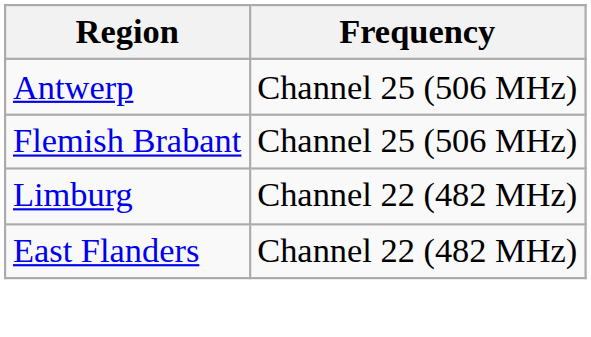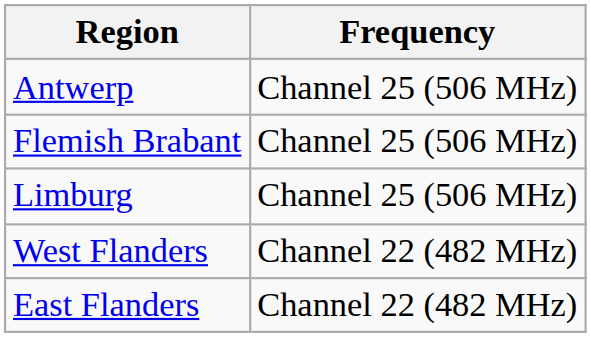 <table class="wikitable">
 <tr>
 <th>Region</th>
 <th>Frequency</th>
 </tr>
 <tr>
 <td> <a href='#'>Antwerp</a></td>
 <td>Channel 25 (506 MHz)</td>
 </tr>
 <tr>
 <td> <a href='#'>Flemish Brabant</a></td>
 <td>Channel 25 (506 MHz)</td>
 </tr>
 <tr>
 <td> <a href='#'>Limburg</a></td>
+<td>Channel 25 (506 MHz)</td>
+</tr>
+<tr>
+<td> <a href='#'>West Flanders</a></td>
 <td>Channel 22 (482 MHz)</td>
 </tr>
 <tr>
 <td> <a href='#'>East Flanders</a></td>
 <td>Channel 22 (482 MHz)</td>
 </tr>
 </table>
